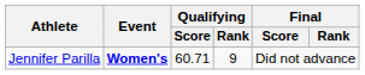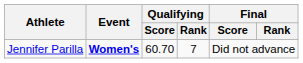 <table class=wikitable style=font-size:90%;text-align:center>
 <tr>
 <th rowspan=2>Athlete</th>
 <th rowspan=2>Event</th>
 <th colspan=2>Qualifying</th>
 <th colspan=2>Final</th>
 </tr>
 <tr style=font-size:95%>
 <th>Score</th>
 <th>Rank</th>
 <th>Score</th>
 <th>Rank</th>
 </tr>
 <tr>
 <td align=left><a href='#'>Jennifer Parilla</a></td>
 <td align=left><strong><a href='#'>Women's</a></strong></td>
-<td>60.71</td>
-<td>9</td>
+<td>60.70</td>
+<td>7</td>
 <td colspan=2>Did not advance</td>
 </tr>
 </table>
